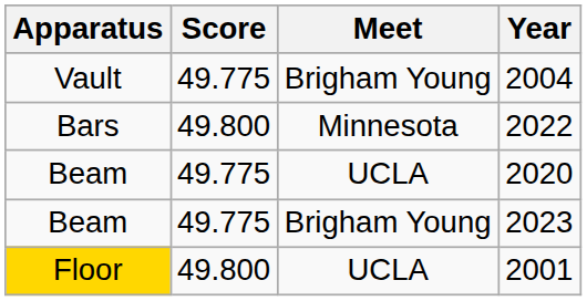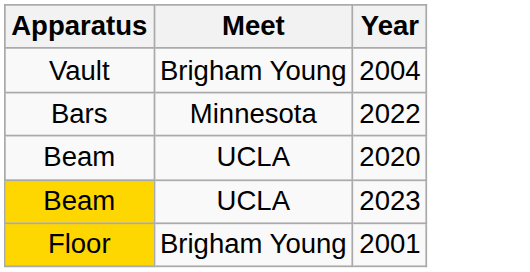 <table class="wikitable">
 <tr>
 <th>Apparatus</th>
-<th>Score</th>
 <th>Meet</th>
 <th>Year</th>
 </tr>
 <tr>
 <td align=center>Vault</td>
-<td>49.775</td>
 <td align=center>Brigham Young</td>
 <td align=center>2004</td>
 </tr>
 <tr>
 <td align=center>Bars</td>
-<td>49.800</td>
 <td align=center>Minnesota</td>
 <td align=center>2022</td>
 </tr>
 <tr>
 <td align=center>Beam</td>
-<td>49.775</td>
 <td align=center>UCLA</td>
 <td align=center>2020</td>
 </tr>
 <tr>
-<td align=center>Beam</td>
-<td>49.775</td>
-<td align=center>Brigham Young</td>
+<td align=center style="background: gold;">Beam</td>
+<td align=center>UCLA</td>
 <td align=center>2023</td>
 </tr>
 <tr>
 <td align=center style="background: gold;">Floor</td>
-<td>49.800</td>
-<td align=center>UCLA</td>
+<td align=center>Brigham Young</td>
 <td align=center>2001</td>
 </tr>
 </table>
